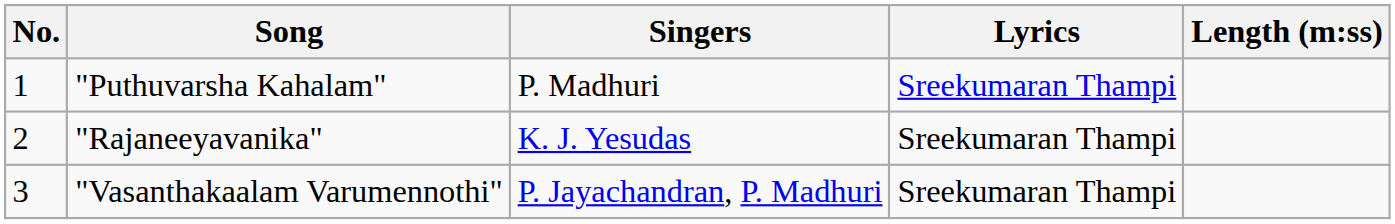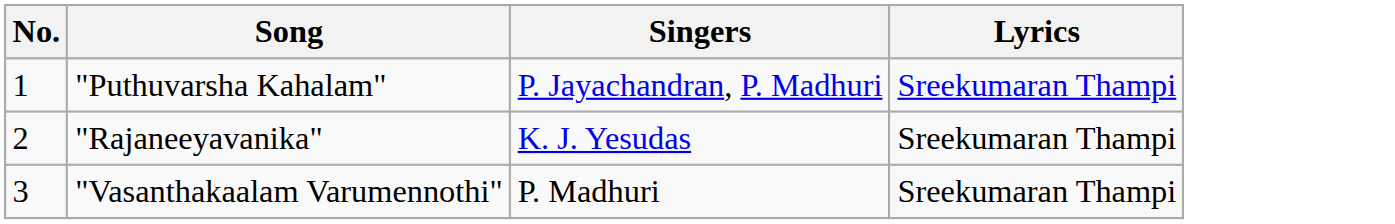 <table class="wikitable" style="font-size:95%;">
 <tr>
 <th>No.</th>
 <th>Song</th>
 <th>Singers</th>
 <th>Lyrics</th>
-<th>Length (m:ss)</th>
 </tr>
 <tr>
 <td>1</td>
 <td>"Puthuvarsha Kahalam"</td>
-<td>P. Madhuri</td>
+<td><a href='#'>P. Jayachandran</a>, <a href='#'>P. Madhuri</a></td>
 <td><a href='#'>Sreekumaran Thampi</a></td>
-<td></td>
 </tr>
 <tr>
 <td>2</td>
 <td>"Rajaneeyavanika"</td>
 <td><a href='#'>K. J. Yesudas</a></td>
 <td>Sreekumaran Thampi</td>
-<td></td>
 </tr>
 <tr>
 <td>3</td>
 <td>"Vasanthakaalam Varumennothi"</td>
-<td><a href='#'>P. Jayachandran</a>, <a href='#'>P. Madhuri</a></td>
+<td>P. Madhuri</td>
 <td>Sreekumaran Thampi</td>
-<td></td>
 </tr>
 </table>
